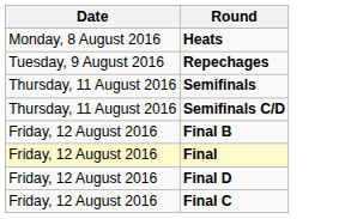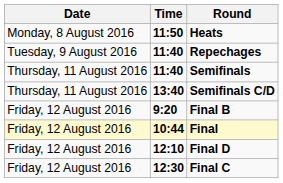 <table class="wikitable">
 <tr>
 <th>Date</th>
+<th>Time</th>
 <th>Round</th>
 </tr>
 <tr>
 <td>Monday, 8 August 2016</td>
+<td><strong>11:50</strong></td>
 <td><strong>Heats</strong></td>
 </tr>
 <tr>
 <td>Tuesday, 9 August 2016</td>
+<td><strong>11:40</strong></td>
 <td><strong>Repechages</strong></td>
 </tr>
 <tr>
 <td>Thursday, 11 August 2016</td>
+<td><strong>11:40</strong></td>
 <td><strong>Semifinals</strong></td>
 </tr>
 <tr>
 <td>Thursday, 11 August 2016</td>
+<td><strong>13:40</strong></td>
 <td><strong>Semifinals C/D</strong></td>
 </tr>
 <tr>
 <td>Friday, 12 August 2016</td>
+<td><strong>9:20</strong></td>
 <td><strong>Final B</strong></td>
 </tr>
 <tr>
 <td style=background:lemonchiffon>Friday, 12 August 2016</td>
+<td style=background:lemonchiffon><strong>10:44</strong></td>
 <td style=background:lemonchiffon><strong>Final</strong></td>
 </tr>
 <tr>
 <td>Friday, 12 August 2016</td>
+<td><strong>12:10</strong></td>
 <td><strong>Final D</strong></td>
 </tr>
 <tr>
 <td>Friday, 12 August 2016</td>
+<td><strong>12:30</strong></td>
 <td><strong>Final C</strong></td>
 </tr>
 </table>
